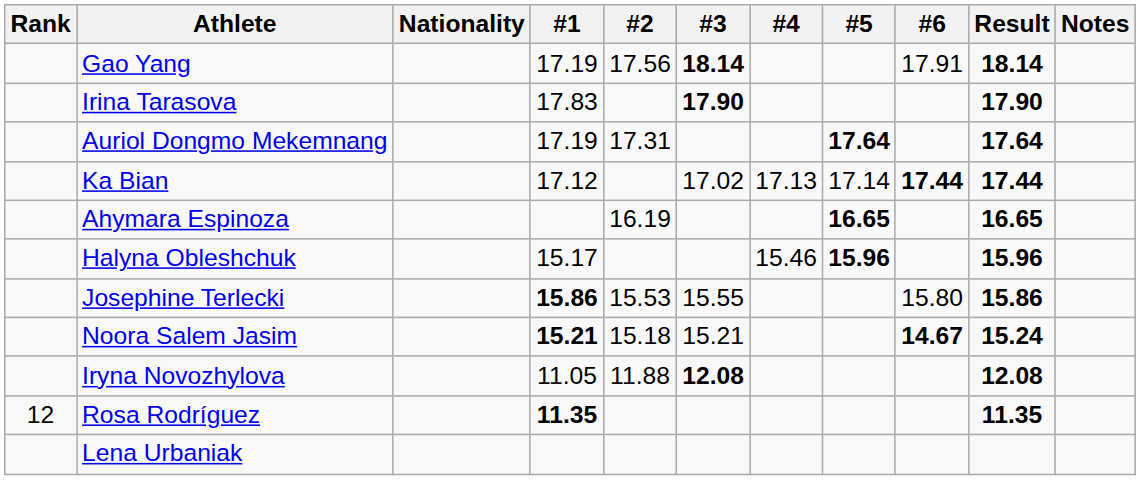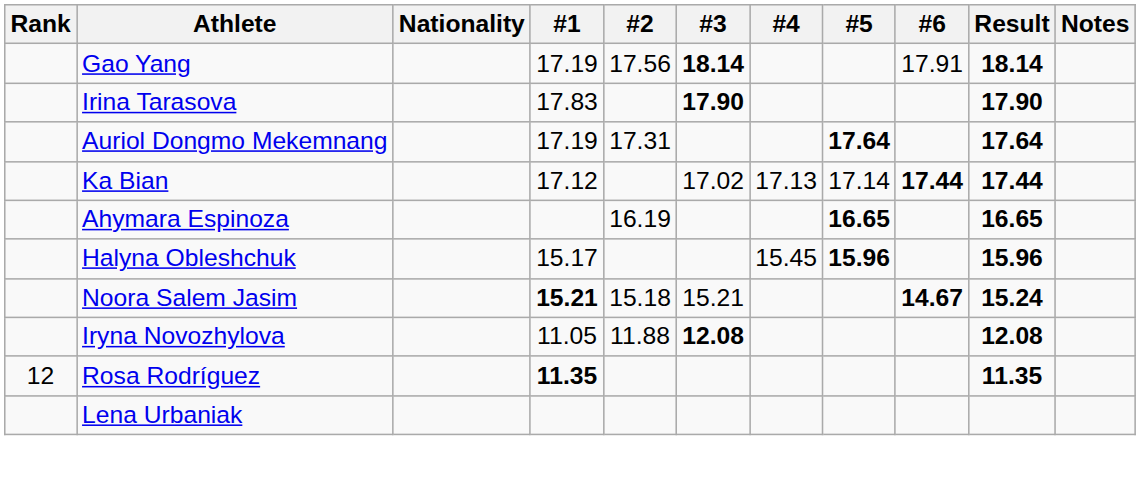 <table class="wikitable sortable" style="text-align:center">
 <tr>
 <th>Rank</th>
 <th>Athlete</th>
 <th>Nationality</th>
 <th>#1</th>
 <th>#2</th>
 <th>#3</th>
 <th>#4</th>
 <th>#5</th>
 <th>#6</th>
 <th>Result</th>
 <th>Notes</th>
 </tr>
 <tr>
 <td></td>
 <td align="left"><a href='#'>Gao Yang</a></td>
 <td align=left></td>
 <td>17.19</td>
 <td>17.56</td>
 <td><strong>18.14</strong></td>
 <td></td>
 <td></td>
 <td>17.91</td>
 <td><strong>18.14</strong></td>
 <td></td>
 </tr>
 <tr>
 <td></td>
 <td align="left"><a href='#'>Irina Tarasova</a></td>
 <td align=left></td>
 <td>17.83</td>
 <td></td>
 <td><strong>17.90</strong></td>
 <td></td>
 <td></td>
 <td></td>
 <td><strong>17.90</strong></td>
 <td></td>
 </tr>
 <tr>
 <td></td>
 <td align="left"><a href='#'>Auriol Dongmo Mekemnang</a></td>
 <td align=left></td>
 <td>17.19</td>
 <td>17.31</td>
 <td></td>
 <td></td>
 <td><strong>17.64</strong></td>
 <td></td>
 <td><strong>17.64</strong></td>
 <td></td>
 </tr>
 <tr>
 <td></td>
 <td align="left"><a href='#'>Ka Bian</a></td>
 <td align=left></td>
 <td>17.12</td>
 <td></td>
 <td>17.02</td>
 <td>17.13</td>
 <td>17.14</td>
 <td><strong>17.44</strong></td>
 <td><strong>17.44</strong></td>
 <td></td>
 </tr>
 <tr>
 <td></td>
 <td align="left"><a href='#'>Ahymara Espinoza</a></td>
 <td align=left></td>
 <td></td>
 <td>16.19</td>
 <td></td>
 <td></td>
 <td><strong>16.65</strong></td>
 <td></td>
 <td><strong>16.65</strong></td>
 <td></td>
 </tr>
 <tr>
 <td></td>
 <td align="left"><a href='#'>Halyna Obleshchuk</a></td>
 <td align=left></td>
 <td>15.17</td>
 <td></td>
 <td></td>
-<td>15.46</td>
+<td>15.45</td>
 <td><strong>15.96</strong></td>
 <td></td>
 <td><strong>15.96</strong></td>
-<td></td>
-</tr>
-<tr>
-<td></td>
-<td align="left"><a href='#'>Josephine Terlecki</a></td>
-<td align=left></td>
-<td><strong>15.86</strong></td>
-<td>15.53</td>
-<td>15.55</td>
-<td></td>
-<td></td>
-<td>15.80</td>
-<td><strong>15.86</strong></td>
 <td></td>
 </tr>
 <tr>
 <td></td>
 <td align="left"><a href='#'>Noora Salem Jasim</a></td>
 <td align=left></td>
 <td><strong>15.21</strong></td>
 <td>15.18</td>
 <td>15.21</td>
 <td></td>
 <td></td>
 <td><strong>14.67</strong></td>
 <td><strong>15.24</strong></td>
 <td></td>
 </tr>
 <tr>
 <td></td>
 <td align="left"><a href='#'>Iryna Novozhylova</a></td>
 <td align=left></td>
 <td>11.05</td>
 <td>11.88</td>
 <td><strong>12.08</strong></td>
 <td></td>
 <td></td>
 <td></td>
 <td><strong>12.08</strong></td>
 <td></td>
 </tr>
 <tr>
 <td>12</td>
 <td align="left"><a href='#'>Rosa Rodríguez</a></td>
 <td align=left></td>
 <td><strong>11.35</strong></td>
 <td></td>
 <td></td>
 <td></td>
 <td></td>
 <td></td>
 <td><strong>11.35</strong></td>
 <td></td>
 </tr>
 <tr>
 <td></td>
 <td align="left"><a href='#'>Lena Urbaniak</a></td>
 <td align=left></td>
 <td></td>
 <td></td>
 <td></td>
 <td></td>
 <td></td>
 <td></td>
 <td></td>
 <td></td>
 </tr>
 </table>
